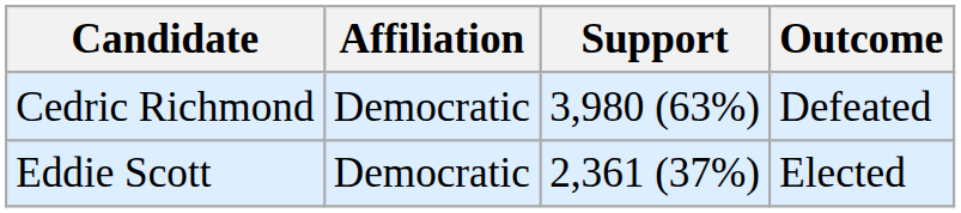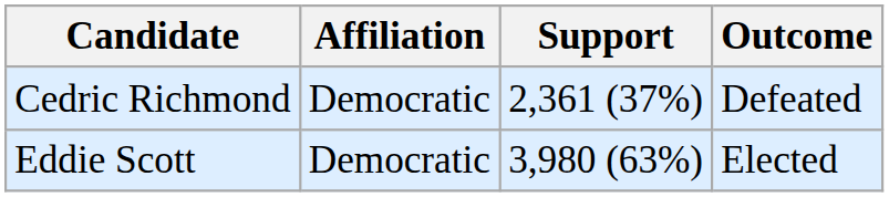 <table class="wikitable">
 <tr>
 <th>Candidate</th>
 <th>Affiliation</th>
 <th>Support</th>
 <th>Outcome</th>
 </tr>
 <tr style="background:#def;">
 <td>Cedric Richmond</td>
 <td>Democratic</td>
-<td>3,980 (63%)</td>
+<td>2,361 (37%)</td>
 <td>Defeated</td>
 </tr>
 <tr style="background:#def;">
 <td>Eddie Scott</td>
 <td>Democratic</td>
-<td>2,361 (37%)</td>
+<td>3,980 (63%)</td>
 <td>Elected</td>
 </tr>
 </table>
